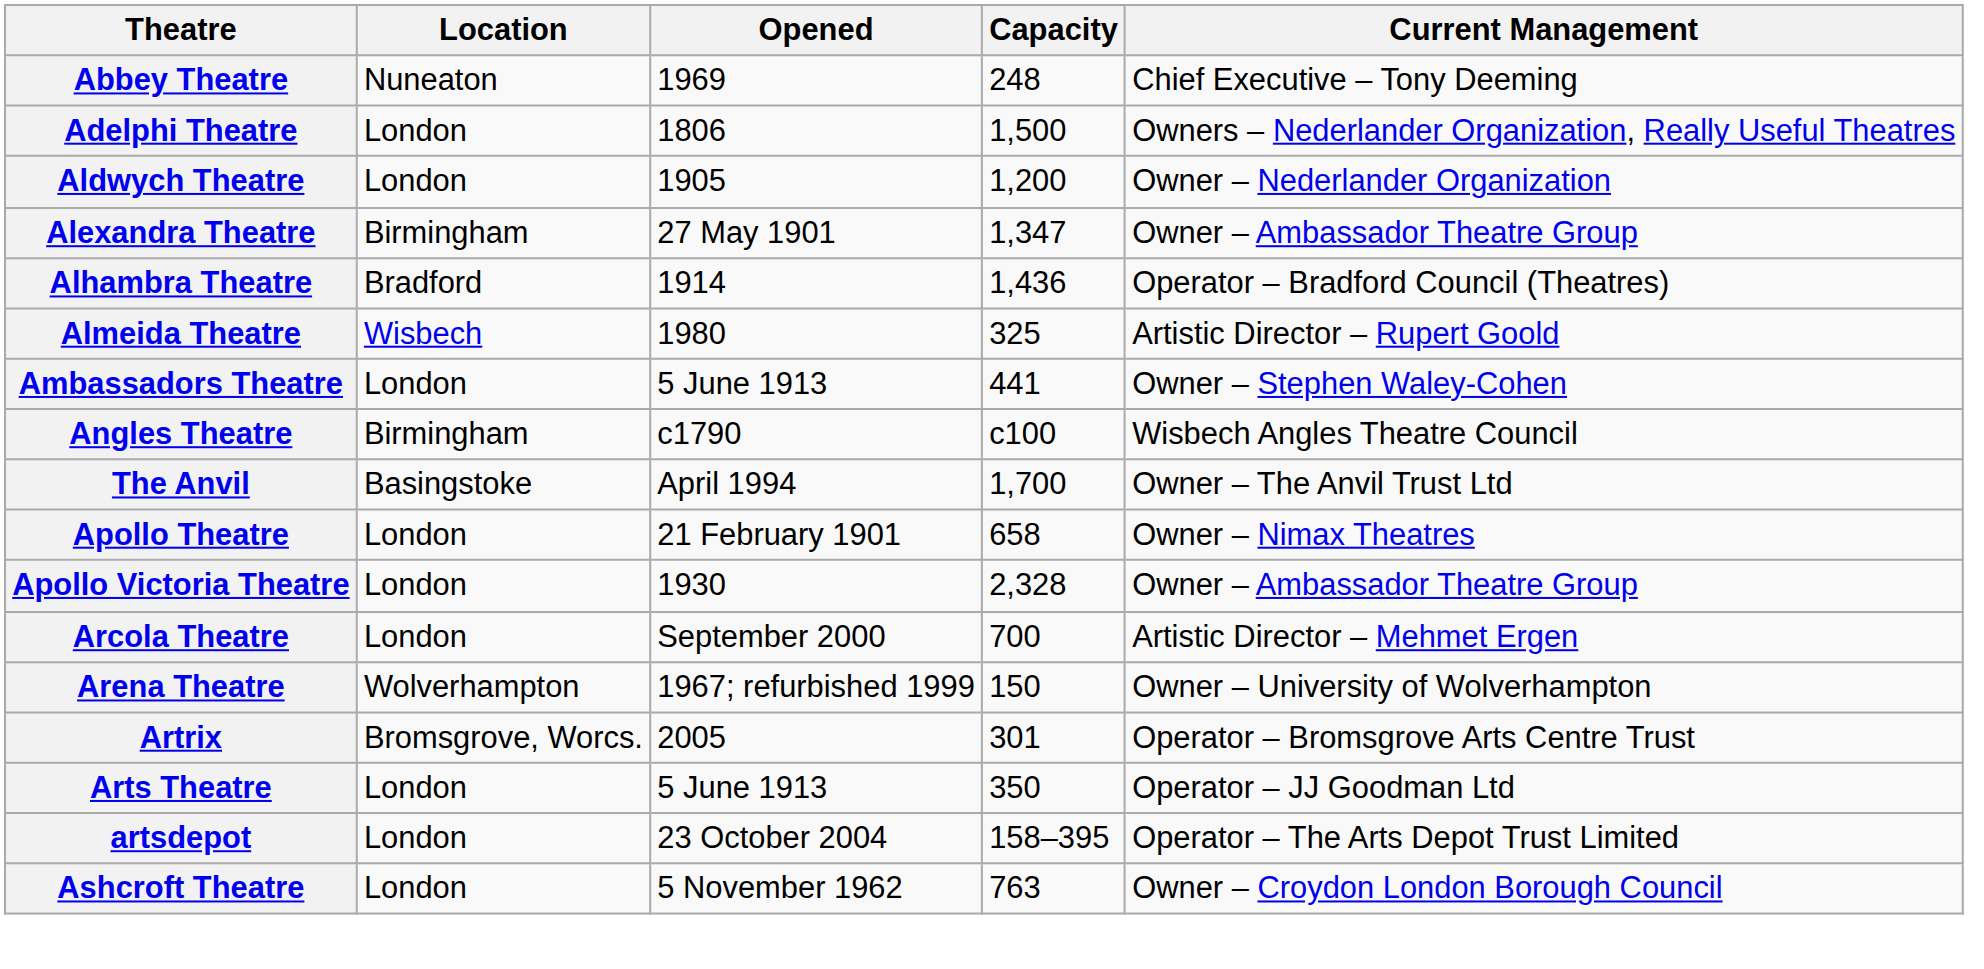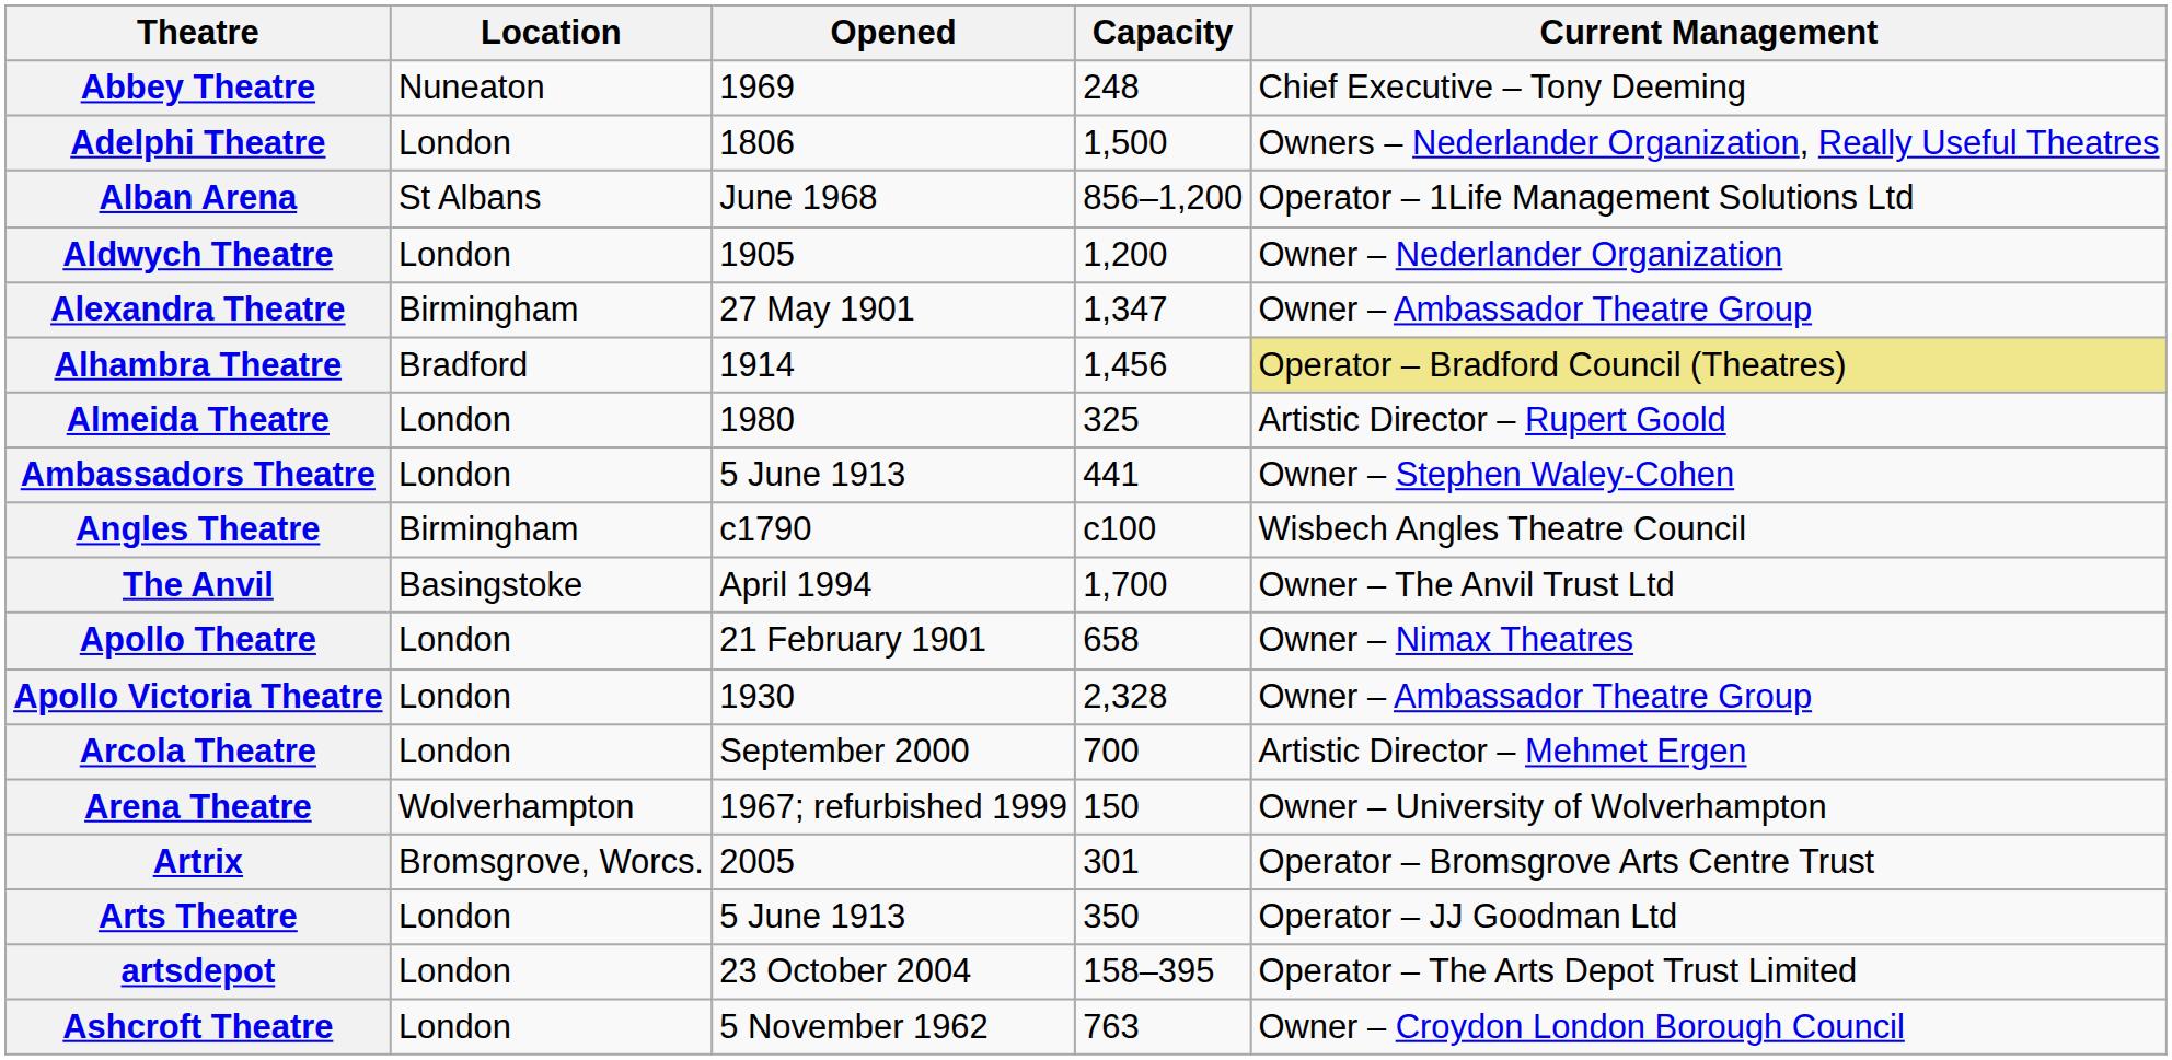 <table class="wikitable" style="font-size:96%; text-align:left">
 <tr>
 <th>Theatre</th>
 <th>Location</th>
 <th>Opened</th>
 <th>Capacity</th>
 <th>Current Management</th>
 </tr>
 <tr>
 <th><a href='#'>Abbey Theatre</a></th>
 <td>Nuneaton</td>
 <td>1969</td>
 <td>248</td>
 <td>Chief Executive – Tony Deeming</td>
 </tr>
 <tr>
 <th><a href='#'>Adelphi Theatre</a></th>
 <td>London</td>
 <td>1806</td>
 <td>1,500</td>
 <td>Owners – <a href='#'>Nederlander Organization</a>, <a href='#'>Really Useful Theatres</a></td>
 </tr>
 <tr>
+<th><a href='#'>Alban Arena</a></th>
+<td>St Albans</td>
+<td>June 1968</td>
+<td>856–1,200</td>
+<td>Operator – 1Life Management Solutions Ltd</td>
+</tr>
+<tr>
 <th><a href='#'>Aldwych Theatre</a></th>
 <td>London</td>
 <td>1905</td>
 <td>1,200</td>
 <td>Owner – <a href='#'>Nederlander Organization</a></td>
 </tr>
 <tr>
 <th><a href='#'>Alexandra Theatre</a></th>
 <td>Birmingham</td>
 <td>27 May 1901</td>
 <td>1,347</td>
 <td>Owner – <a href='#'>Ambassador Theatre Group</a></td>
 </tr>
 <tr>
 <th><a href='#'>Alhambra Theatre</a></th>
 <td>Bradford</td>
 <td>1914</td>
-<td>1,436</td>
-<td>Operator – Bradford Council (Theatres)</td>
+<td>1,456</td>
+<td style="background: khaki;">Operator – Bradford Council (Theatres)</td>
 </tr>
 <tr>
 <th><a href='#'>Almeida Theatre</a></th>
-<td><a href='#'>Wisbech</a></td>
+<td>London</td>
 <td>1980</td>
 <td>325</td>
 <td>Artistic Director – <a href='#'>Rupert Goold</a></td>
 </tr>
 <tr>
 <th><a href='#'>Ambassadors Theatre</a></th>
 <td>London</td>
 <td>5 June 1913</td>
 <td>441</td>
 <td>Owner – <a href='#'>Stephen Waley-Cohen</a></td>
 </tr>
 <tr>
 <th><a href='#'>Angles Theatre</a></th>
 <td>Birmingham</td>
 <td>c1790</td>
 <td>c100</td>
 <td>Wisbech Angles Theatre Council</td>
 </tr>
 <tr>
 <th><a href='#'>The Anvil</a></th>
 <td>Basingstoke</td>
 <td>April 1994</td>
 <td>1,700</td>
 <td>Owner – The Anvil Trust Ltd</td>
 </tr>
 <tr>
 <th><a href='#'>Apollo Theatre</a></th>
 <td>London</td>
 <td>21 February 1901</td>
 <td>658</td>
 <td>Owner – <a href='#'>Nimax Theatres</a></td>
 </tr>
 <tr>
 <th><a href='#'>Apollo Victoria Theatre</a></th>
 <td>London</td>
 <td>1930</td>
 <td>2,328</td>
 <td>Owner – <a href='#'>Ambassador Theatre Group</a></td>
 </tr>
 <tr>
 <th><a href='#'>Arcola Theatre</a></th>
 <td>London</td>
 <td>September 2000</td>
 <td>700</td>
 <td>Artistic Director – <a href='#'>Mehmet Ergen</a></td>
 </tr>
 <tr>
 <th><a href='#'>Arena Theatre</a></th>
 <td>Wolverhampton</td>
 <td>1967; refurbished 1999</td>
 <td>150</td>
 <td>Owner – University of Wolverhampton</td>
 </tr>
 <tr>
 <th><a href='#'>Artrix</a></th>
 <td>Bromsgrove, Worcs.</td>
 <td>2005</td>
 <td>301</td>
 <td>Operator – Bromsgrove Arts Centre Trust</td>
 </tr>
 <tr>
 <th><a href='#'>Arts Theatre</a></th>
 <td>London</td>
 <td>5 June 1913</td>
 <td>350</td>
 <td>Operator – JJ Goodman Ltd</td>
 </tr>
 <tr>
 <th><a href='#'>artsdepot</a></th>
 <td>London</td>
 <td>23 October 2004</td>
 <td>158–395</td>
 <td>Operator – The Arts Depot Trust Limited</td>
 </tr>
 <tr>
 <th><a href='#'>Ashcroft Theatre</a></th>
 <td>London</td>
 <td>5 November 1962</td>
 <td>763</td>
 <td>Owner – <a href='#'>Croydon London Borough Council</a></td>
 </tr>
 </table>
